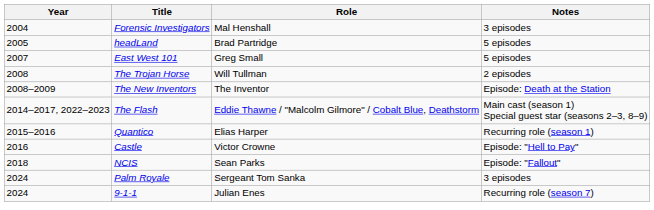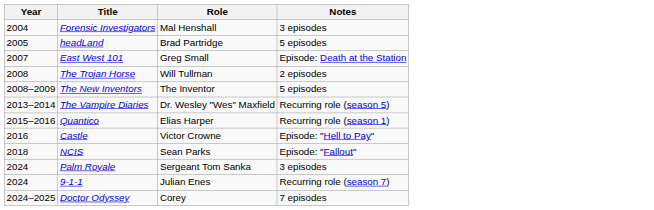 <table class="wikitable sortable">
 <tr>
 <th>Year</th>
 <th>Title</th>
 <th>Role</th>
 <th class="unsortable">Notes</th>
 </tr>
 <tr>
 <td>2004</td>
 <td><em><a href='#'>Forensic Investigators</a></em></td>
 <td>Mal Henshall</td>
 <td>3 episodes</td>
 </tr>
 <tr>
 <td>2005</td>
 <td><em><a href='#'>headLand</a></em></td>
 <td>Brad Partridge</td>
 <td>5 episodes</td>
 </tr>
 <tr>
 <td>2007</td>
 <td><em><a href='#'>East West 101</a></em></td>
 <td>Greg Small</td>
-<td>5 episodes</td>
+<td>Episode: <a href='#'>Death at the Station</a></td>
 </tr>
 <tr>
 <td>2008</td>
 <td><em><a href='#'>The Trojan Horse</a></em></td>
 <td>Will Tullman</td>
 <td>2 episodes</td>
 </tr>
 <tr>
 <td>2008–2009</td>
 <td><em><a href='#'>The New Inventors</a></em></td>
 <td>The Inventor</td>
-<td>Episode: <a href='#'>Death at the Station</a></td>
+<td>5 episodes</td>
 </tr>
 <tr>
-<td>2014–2017, 2022–2023</td>
-<td><em><a href='#'>The Flash</a></em></td>
-<td><a href='#'>Eddie Thawne</a> / "Malcolm Gilmore" / <a href='#'>Cobalt Blue</a>, <a href='#'>Deathstorm</a></td>
-<td>Main cast (season 1)<br>Special guest star (seasons 2–3, 8–9)</td>
+<td>2013–2014</td>
+<td><em><a href='#'>The Vampire Diaries</a></em></td>
+<td>Dr. Wesley "Wes" Maxfield</td>
+<td>Recurring role (<a href='#'>season 5</a>)</td>
 </tr>
 <tr>
 <td>2015–2016</td>
 <td><em><a href='#'>Quantico</a></em></td>
 <td>Elias Harper</td>
 <td>Recurring role (<a href='#'>season 1</a>)</td>
 </tr>
 <tr>
 <td>2016</td>
 <td><em><a href='#'>Castle</a></em></td>
 <td>Victor Crowne</td>
 <td>Episode: "<a href='#'>Hell to Pay</a>"</td>
 </tr>
 <tr>
 <td>2018</td>
 <td><em><a href='#'>NCIS</a></em></td>
 <td>Sean Parks</td>
 <td>Episode: "<a href='#'>Fallout</a>"</td>
 </tr>
 <tr>
 <td>2024</td>
 <td><em><a href='#'>Palm Royale</a></em></td>
 <td>Sergeant Tom Sanka</td>
 <td>3 episodes</td>
 </tr>
 <tr>
 <td>2024</td>
 <td><a href='#'><em>9-1-1</em></a></td>
 <td>Julian Enes</td>
 <td>Recurring role (<a href='#'>season 7</a>)</td>
 </tr>
+<tr>
+<td>2024–2025</td>
+<td><em><a href='#'>Doctor Odyssey</a></em></td>
+<td>Corey</td>
+<td>7 episodes</td>
+</tr>
 </table>
